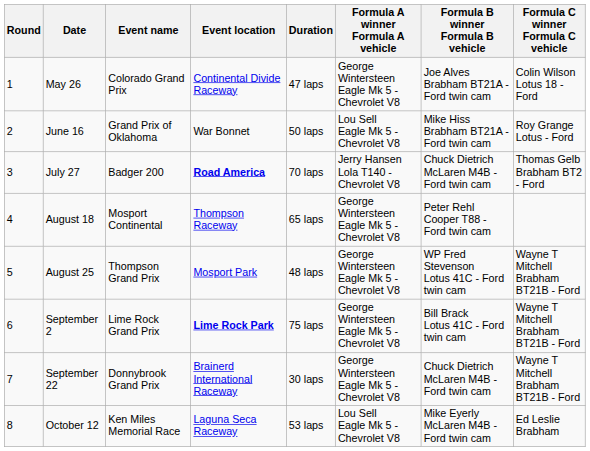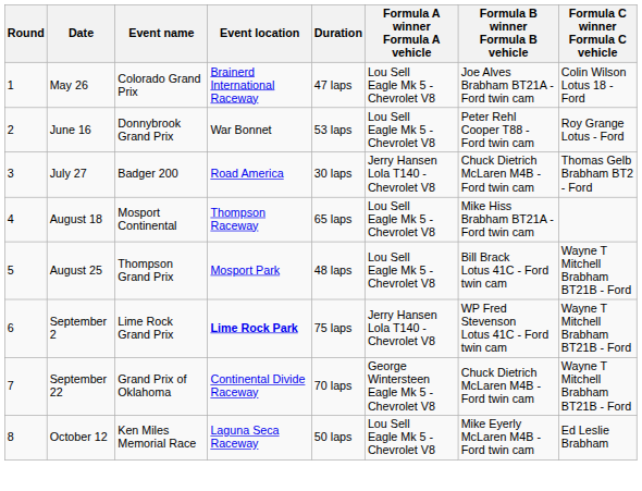 <table class="wikitable" border="1">
 <tr>
 <th>Round</th>
 <th>Date</th>
 <th>Event name</th>
 <th>Event location</th>
 <th>Duration</th>
 <th>Formula A winner<br>Formula A vehicle</th>
 <th>Formula B winner<br>Formula B vehicle</th>
 <th>Formula C winner<br>Formula C vehicle</th>
 </tr>
 <tr>
 <td>1</td>
 <td>May 26</td>
 <td>Colorado Grand Prix</td>
-<td><a href='#'>Continental Divide Raceway</a></td>
+<td><a href='#'>Brainerd International Raceway</a></td>
 <td>47 laps</td>
-<td>George Wintersteen<br>Eagle Mk 5 - Chevrolet V8</td>
+<td>Lou Sell<br>Eagle Mk 5 - Chevrolet V8</td>
 <td>Joe Alves<br>Brabham BT21A - Ford twin cam</td>
 <td>Colin Wilson<br>Lotus 18 - Ford</td>
 </tr>
 <tr>
 <td>2</td>
 <td>June 16</td>
-<td>Grand Prix of Oklahoma</td>
+<td>Donnybrook Grand Prix</td>
 <td>War Bonnet</td>
-<td>50 laps</td>
+<td>53 laps</td>
 <td>Lou Sell<br>Eagle Mk 5 - Chevrolet V8</td>
-<td>Mike Hiss<br>Brabham BT21A - Ford twin cam</td>
+<td>Peter Rehl<br>Cooper T88 - Ford twin cam</td>
 <td>Roy Grange<br>Lotus - Ford</td>
 </tr>
 <tr>
 <td>3</td>
 <td>July 27</td>
 <td>Badger 200</td>
-<td><strong><a href='#'>Road America</a></strong></td>
-<td>70 laps</td>
+<td><a href='#'>Road America</a></td>
+<td>30 laps</td>
 <td>Jerry Hansen<br>Lola T140 - Chevrolet V8</td>
 <td>Chuck Dietrich<br>McLaren M4B - Ford twin cam</td>
 <td>Thomas Gelb<br>Brabham BT2 - Ford</td>
 </tr>
 <tr>
 <td>4</td>
 <td>August 18</td>
 <td>Mosport Continental</td>
 <td><a href='#'>Thompson Raceway</a></td>
 <td>65 laps</td>
-<td>George Wintersteen<br>Eagle Mk 5 - Chevrolet V8</td>
-<td>Peter Rehl<br>Cooper T88 - Ford twin cam</td>
+<td>Lou Sell<br>Eagle Mk 5 - Chevrolet V8</td>
+<td>Mike Hiss<br>Brabham BT21A - Ford twin cam</td>
 <td></td>
 </tr>
 <tr>
 <td>5</td>
 <td>August 25</td>
 <td>Thompson Grand Prix</td>
 <td><a href='#'>Mosport Park</a></td>
 <td>48 laps</td>
-<td>George Wintersteen<br>Eagle Mk 5 - Chevrolet V8</td>
-<td>WP Fred Stevenson<br>Lotus 41C - Ford twin cam</td>
+<td>Lou Sell<br>Eagle Mk 5 - Chevrolet V8</td>
+<td>Bill Brack<br>Lotus 41C - Ford twin cam</td>
 <td>Wayne T Mitchell<br>Brabham BT21B - Ford</td>
 </tr>
 <tr>
 <td>6</td>
 <td>September 2</td>
 <td>Lime Rock Grand Prix</td>
 <td><strong><a href='#'>Lime Rock Park</a></strong></td>
 <td>75 laps</td>
-<td>George Wintersteen<br>Eagle Mk 5 - Chevrolet V8</td>
-<td>Bill Brack<br>Lotus 41C - Ford twin cam</td>
+<td>Jerry Hansen<br>Lola T140 - Chevrolet V8</td>
+<td>WP Fred Stevenson<br>Lotus 41C - Ford twin cam</td>
 <td>Wayne T Mitchell<br>Brabham BT21B - Ford</td>
 </tr>
 <tr>
 <td>7</td>
 <td>September 22</td>
-<td>Donnybrook Grand Prix</td>
-<td><a href='#'>Brainerd International Raceway</a></td>
-<td>30 laps</td>
+<td>Grand Prix of Oklahoma</td>
+<td><a href='#'>Continental Divide Raceway</a></td>
+<td>70 laps</td>
 <td>George Wintersteen<br>Eagle Mk 5 - Chevrolet V8</td>
 <td>Chuck Dietrich<br>McLaren M4B - Ford twin cam</td>
 <td>Wayne T Mitchell<br>Brabham BT21B - Ford</td>
 </tr>
 <tr>
 <td>8</td>
 <td>October 12</td>
 <td>Ken Miles Memorial Race</td>
 <td><a href='#'>Laguna Seca Raceway</a></td>
-<td>53 laps</td>
+<td>50 laps</td>
 <td>Lou Sell<br>Eagle Mk 5 - Chevrolet V8</td>
 <td>Mike Eyerly<br>McLaren M4B - Ford twin cam</td>
 <td>Ed Leslie<br>Brabham</td>
 </tr>
 </table>
